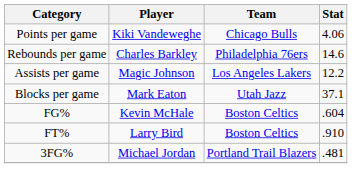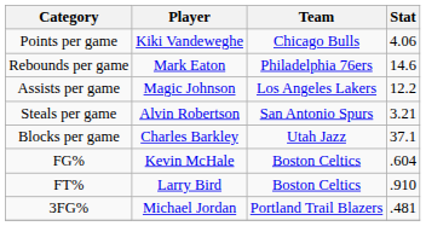 <table class="wikitable" style="text-align:center">
 <tr>
 <th>Category</th>
 <th>Player</th>
 <th>Team</th>
 <th>Stat</th>
 </tr>
 <tr>
 <td>Points per game</td>
 <td><a href='#'>Kiki Vandeweghe</a></td>
 <td><a href='#'>Chicago Bulls</a></td>
 <td>4.06</td>
 </tr>
 <tr>
 <td>Rebounds per game</td>
-<td><a href='#'>Charles Barkley</a></td>
+<td><a href='#'>Mark Eaton</a></td>
 <td><a href='#'>Philadelphia 76ers</a></td>
 <td>14.6</td>
 </tr>
 <tr>
 <td>Assists per game</td>
 <td><a href='#'>Magic Johnson</a></td>
 <td><a href='#'>Los Angeles Lakers</a></td>
 <td>12.2</td>
 </tr>
 <tr>
+<td>Steals per game</td>
+<td><a href='#'>Alvin Robertson</a></td>
+<td><a href='#'>San Antonio Spurs</a></td>
+<td>3.21</td>
+</tr>
+<tr>
 <td>Blocks per game</td>
-<td><a href='#'>Mark Eaton</a></td>
+<td><a href='#'>Charles Barkley</a></td>
 <td><a href='#'>Utah Jazz</a></td>
 <td>37.1</td>
 </tr>
 <tr>
 <td>FG%</td>
 <td><a href='#'>Kevin McHale</a></td>
 <td><a href='#'>Boston Celtics</a></td>
 <td>.604</td>
 </tr>
 <tr>
 <td>FT%</td>
 <td><a href='#'>Larry Bird</a></td>
 <td><a href='#'>Boston Celtics</a></td>
 <td>.910</td>
 </tr>
 <tr>
 <td>3FG%</td>
 <td><a href='#'>Michael Jordan</a></td>
 <td><a href='#'>Portland Trail Blazers</a></td>
 <td>.481</td>
 </tr>
 <tr>
 </tr>
 </table>
